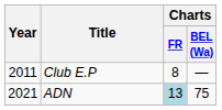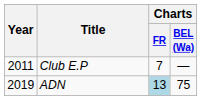 <table class="wikitable">
 <tr>
 <th align="center" rowspan="2" width="10">Year</th>
 <th align="center" rowspan="2" width="140">Title</th>
 <th align="center" colspan="2">Charts</th>
 </tr>
 <tr>
 <th width="20"><small><a href='#'>FR</a></small><br></th>
 <th width="20"><small><a href='#'>BEL<br>(Wa)</a></small><br></th>
 </tr>
 <tr>
 <td align="center">2011</td>
 <td><em>Club E.P</em></td>
-<td align="center">8</td>
+<td align="center">7</td>
 <td align="center">—</td>
 </tr>
 <tr>
-<td align="center">2021</td>
+<td align="center">2019</td>
 <td><em>ADN</em></td>
 <td align="center" style="background: lightblue;">13</td>
 <td align="center">75</td>
 </tr>
 </table>
